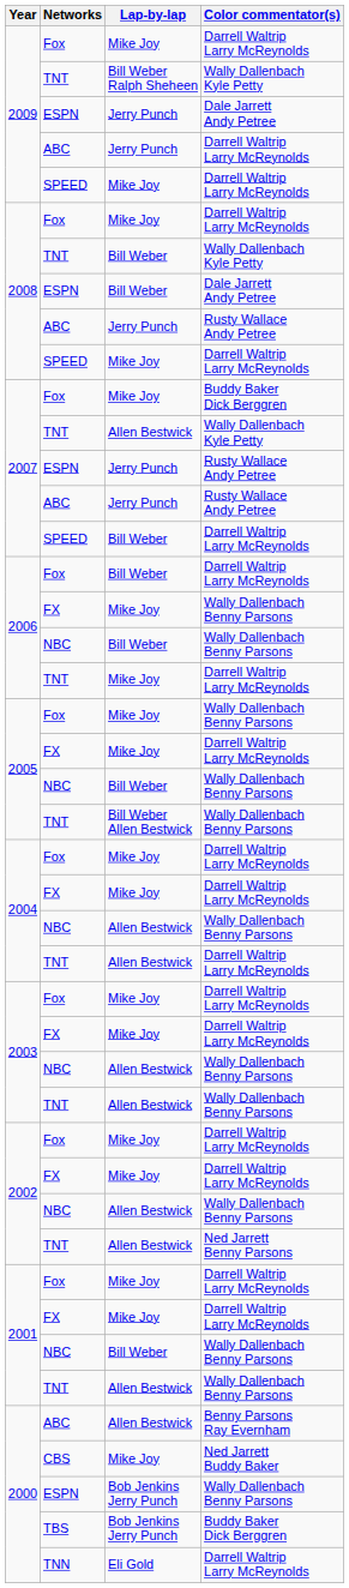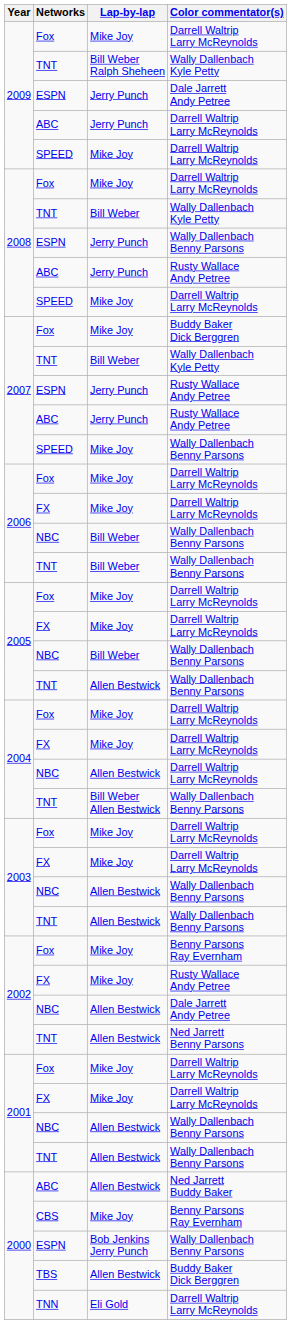 <table class=wikitable>
 <tr>
 <th>Year</th>
 <th>Networks</th>
 <th><a href='#'>Lap-by-lap</a></th>
 <th><a href='#'>Color commentator(s)</a></th>
 </tr>
 <tr>
 <td rowspan="5" nowrap=""><a href='#'>2009</a></td>
 <td><a href='#'>Fox</a></td>
 <td><a href='#'>Mike Joy</a></td>
 <td><a href='#'>Darrell Waltrip</a><br><a href='#'>Larry McReynolds</a></td>
 </tr>
 <tr>
 <td><a href='#'>TNT</a></td>
 <td><a href='#'>Bill Weber</a><br><a href='#'>Ralph Sheheen</a></td>
 <td><a href='#'>Wally Dallenbach</a><br><a href='#'>Kyle Petty</a></td>
 </tr>
 <tr>
 <td><a href='#'>ESPN</a></td>
 <td><a href='#'>Jerry Punch</a></td>
 <td><a href='#'>Dale Jarrett</a><br><a href='#'>Andy Petree</a></td>
 </tr>
 <tr>
 <td><a href='#'>ABC</a></td>
 <td><a href='#'>Jerry Punch</a></td>
 <td><a href='#'>Darrell Waltrip</a><br><a href='#'>Larry McReynolds</a></td>
 </tr>
 <tr>
 <td><a href='#'>SPEED</a></td>
 <td><a href='#'>Mike Joy</a></td>
 <td><a href='#'>Darrell Waltrip</a><br><a href='#'>Larry McReynolds</a></td>
 </tr>
 <tr>
 <td rowspan="5" nowrap=""><a href='#'>2008</a></td>
 <td><a href='#'>Fox</a></td>
 <td><a href='#'>Mike Joy</a></td>
 <td><a href='#'>Darrell Waltrip</a><br><a href='#'>Larry McReynolds</a></td>
 </tr>
 <tr>
 <td><a href='#'>TNT</a></td>
 <td><a href='#'>Bill Weber</a></td>
 <td><a href='#'>Wally Dallenbach</a><br><a href='#'>Kyle Petty</a></td>
 </tr>
 <tr>
 <td><a href='#'>ESPN</a></td>
-<td><a href='#'>Bill Weber</a></td>
-<td><a href='#'>Dale Jarrett</a><br><a href='#'>Andy Petree</a></td>
+<td><a href='#'>Jerry Punch</a></td>
+<td><a href='#'>Wally Dallenbach</a><br><a href='#'>Benny Parsons</a></td>
 </tr>
 <tr>
 <td><a href='#'>ABC</a></td>
 <td><a href='#'>Jerry Punch</a></td>
 <td><a href='#'>Rusty Wallace</a><br><a href='#'>Andy Petree</a></td>
 </tr>
 <tr>
 <td><a href='#'>SPEED</a></td>
 <td><a href='#'>Mike Joy</a></td>
 <td><a href='#'>Darrell Waltrip</a><br><a href='#'>Larry McReynolds</a></td>
 </tr>
 <tr>
 <td rowspan="5" nowrap=""><a href='#'>2007</a></td>
 <td><a href='#'>Fox</a></td>
 <td><a href='#'>Mike Joy</a></td>
 <td><a href='#'>Buddy Baker</a><br><a href='#'>Dick Berggren</a></td>
 </tr>
 <tr>
 <td><a href='#'>TNT</a></td>
-<td><a href='#'>Allen Bestwick</a></td>
+<td><a href='#'>Bill Weber</a></td>
 <td><a href='#'>Wally Dallenbach</a><br><a href='#'>Kyle Petty</a></td>
 </tr>
 <tr>
 <td><a href='#'>ESPN</a></td>
 <td><a href='#'>Jerry Punch</a></td>
 <td><a href='#'>Rusty Wallace</a><br><a href='#'>Andy Petree</a></td>
 </tr>
 <tr>
 <td><a href='#'>ABC</a></td>
 <td><a href='#'>Jerry Punch</a></td>
 <td><a href='#'>Rusty Wallace</a><br><a href='#'>Andy Petree</a></td>
 </tr>
 <tr>
 <td><a href='#'>SPEED</a></td>
-<td><a href='#'>Bill Weber</a></td>
-<td><a href='#'>Darrell Waltrip</a><br><a href='#'>Larry McReynolds</a></td>
+<td><a href='#'>Mike Joy</a></td>
+<td><a href='#'>Wally Dallenbach</a><br><a href='#'>Benny Parsons</a></td>
 </tr>
 <tr>
 <td rowspan="4" nowrap=""><a href='#'>2006</a></td>
 <td><a href='#'>Fox</a></td>
-<td><a href='#'>Bill Weber</a></td>
-<td><a href='#'>Darrell Waltrip</a><br><a href='#'>Larry McReynolds</a></td>
-</tr>
-<tr>
-<td><a href='#'>FX</a></td>
-<td><a href='#'>Mike Joy</a></td>
-<td><a href='#'>Wally Dallenbach</a><br><a href='#'>Benny Parsons</a></td>
-</tr>
-<tr>
-<td><a href='#'>NBC</a></td>
-<td><a href='#'>Bill Weber</a></td>
-<td><a href='#'>Wally Dallenbach</a><br><a href='#'>Benny Parsons</a></td>
-</tr>
-<tr>
-<td><a href='#'>TNT</a></td>
 <td><a href='#'>Mike Joy</a></td>
 <td><a href='#'>Darrell Waltrip</a><br><a href='#'>Larry McReynolds</a></td>
-</tr>
-<tr>
-<td rowspan="4" nowrap=""><a href='#'>2005</a></td>
-<td><a href='#'>Fox</a></td>
-<td><a href='#'>Mike Joy</a></td>
-<td><a href='#'>Wally Dallenbach</a><br><a href='#'>Benny Parsons</a></td>
 </tr>
 <tr>
 <td><a href='#'>FX</a></td>
 <td><a href='#'>Mike Joy</a></td>
 <td><a href='#'>Darrell Waltrip</a><br><a href='#'>Larry McReynolds</a></td>
 </tr>
 <tr>
 <td><a href='#'>NBC</a></td>
 <td><a href='#'>Bill Weber</a></td>
 <td><a href='#'>Wally Dallenbach</a><br><a href='#'>Benny Parsons</a></td>
 </tr>
 <tr>
 <td><a href='#'>TNT</a></td>
-<td><a href='#'>Bill Weber</a><br><a href='#'>Allen Bestwick</a></td>
+<td><a href='#'>Bill Weber</a></td>
+<td><a href='#'>Wally Dallenbach</a><br><a href='#'>Benny Parsons</a></td>
+</tr>
+<tr>
+<td rowspan="4" nowrap=""><a href='#'>2005</a></td>
+<td><a href='#'>Fox</a></td>
+<td><a href='#'>Mike Joy</a></td>
+<td><a href='#'>Darrell Waltrip</a><br><a href='#'>Larry McReynolds</a></td>
+</tr>
+<tr>
+<td><a href='#'>FX</a></td>
+<td><a href='#'>Mike Joy</a></td>
+<td><a href='#'>Darrell Waltrip</a><br><a href='#'>Larry McReynolds</a></td>
+</tr>
+<tr>
+<td><a href='#'>NBC</a></td>
+<td><a href='#'>Bill Weber</a></td>
+<td><a href='#'>Wally Dallenbach</a><br><a href='#'>Benny Parsons</a></td>
+</tr>
+<tr>
+<td><a href='#'>TNT</a></td>
+<td><a href='#'>Allen Bestwick</a></td>
 <td><a href='#'>Wally Dallenbach</a><br><a href='#'>Benny Parsons</a></td>
 </tr>
 <tr>
 <td rowspan="4" nowrap=""><a href='#'>2004</a></td>
 <td><a href='#'>Fox</a></td>
 <td><a href='#'>Mike Joy</a></td>
 <td><a href='#'>Darrell Waltrip</a><br><a href='#'>Larry McReynolds</a></td>
 </tr>
 <tr>
 <td><a href='#'>FX</a></td>
 <td><a href='#'>Mike Joy</a></td>
 <td><a href='#'>Darrell Waltrip</a><br><a href='#'>Larry McReynolds</a></td>
 </tr>
 <tr>
 <td><a href='#'>NBC</a></td>
 <td><a href='#'>Allen Bestwick</a></td>
-<td><a href='#'>Wally Dallenbach</a><br><a href='#'>Benny Parsons</a></td>
+<td><a href='#'>Darrell Waltrip</a><br><a href='#'>Larry McReynolds</a></td>
 </tr>
 <tr>
 <td><a href='#'>TNT</a></td>
-<td><a href='#'>Allen Bestwick</a></td>
-<td><a href='#'>Darrell Waltrip</a><br><a href='#'>Larry McReynolds</a></td>
+<td><a href='#'>Bill Weber</a><br><a href='#'>Allen Bestwick</a></td>
+<td><a href='#'>Wally Dallenbach</a><br><a href='#'>Benny Parsons</a></td>
 </tr>
 <tr>
 <td rowspan="4" nowrap=""><a href='#'>2003</a></td>
 <td><a href='#'>Fox</a></td>
 <td><a href='#'>Mike Joy</a></td>
 <td><a href='#'>Darrell Waltrip</a><br><a href='#'>Larry McReynolds</a></td>
 </tr>
 <tr>
 <td><a href='#'>FX</a></td>
 <td><a href='#'>Mike Joy</a></td>
 <td><a href='#'>Darrell Waltrip</a><br><a href='#'>Larry McReynolds</a></td>
 </tr>
 <tr>
 <td><a href='#'>NBC</a></td>
 <td><a href='#'>Allen Bestwick</a></td>
 <td><a href='#'>Wally Dallenbach</a><br><a href='#'>Benny Parsons</a></td>
 </tr>
 <tr>
 <td><a href='#'>TNT</a></td>
 <td><a href='#'>Allen Bestwick</a></td>
 <td><a href='#'>Wally Dallenbach</a><br><a href='#'>Benny Parsons</a></td>
 </tr>
 <tr>
 <td rowspan="4" nowrap=""><a href='#'>2002</a></td>
 <td><a href='#'>Fox</a></td>
 <td><a href='#'>Mike Joy</a></td>
-<td><a href='#'>Darrell Waltrip</a><br><a href='#'>Larry McReynolds</a></td>
+<td><a href='#'>Benny Parsons</a><br><a href='#'>Ray Evernham</a></td>
 </tr>
 <tr>
 <td><a href='#'>FX</a></td>
 <td><a href='#'>Mike Joy</a></td>
-<td><a href='#'>Darrell Waltrip</a><br><a href='#'>Larry McReynolds</a></td>
+<td><a href='#'>Rusty Wallace</a><br><a href='#'>Andy Petree</a></td>
 </tr>
 <tr>
 <td><a href='#'>NBC</a></td>
 <td><a href='#'>Allen Bestwick</a></td>
-<td><a href='#'>Wally Dallenbach</a><br><a href='#'>Benny Parsons</a></td>
+<td><a href='#'>Dale Jarrett</a><br><a href='#'>Andy Petree</a></td>
 </tr>
 <tr>
 <td><a href='#'>TNT</a></td>
 <td><a href='#'>Allen Bestwick</a></td>
 <td><a href='#'>Ned Jarrett</a><br><a href='#'>Benny Parsons</a></td>
 </tr>
 <tr>
 <td rowspan="4" nowrap=""><a href='#'>2001</a></td>
 <td><a href='#'>Fox</a></td>
 <td><a href='#'>Mike Joy</a></td>
 <td><a href='#'>Darrell Waltrip</a><br><a href='#'>Larry McReynolds</a></td>
 </tr>
 <tr>
 <td><a href='#'>FX</a></td>
 <td><a href='#'>Mike Joy</a></td>
 <td><a href='#'>Darrell Waltrip</a><br><a href='#'>Larry McReynolds</a></td>
 </tr>
 <tr>
 <td><a href='#'>NBC</a></td>
-<td><a href='#'>Bill Weber</a></td>
+<td><a href='#'>Allen Bestwick</a></td>
 <td><a href='#'>Wally Dallenbach</a><br><a href='#'>Benny Parsons</a></td>
 </tr>
 <tr>
 <td><a href='#'>TNT</a></td>
 <td><a href='#'>Allen Bestwick</a></td>
 <td><a href='#'>Wally Dallenbach</a><br><a href='#'>Benny Parsons</a></td>
 </tr>
 <tr>
 <td rowspan="5" nowrap=""><a href='#'>2000</a></td>
 <td><a href='#'>ABC</a></td>
 <td><a href='#'>Allen Bestwick</a></td>
-<td><a href='#'>Benny Parsons</a><br><a href='#'>Ray Evernham</a></td>
+<td><a href='#'>Ned Jarrett</a><br><a href='#'>Buddy Baker</a></td>
 </tr>
 <tr>
 <td><a href='#'>CBS</a></td>
 <td><a href='#'>Mike Joy</a></td>
-<td><a href='#'>Ned Jarrett</a><br><a href='#'>Buddy Baker</a></td>
+<td><a href='#'>Benny Parsons</a><br><a href='#'>Ray Evernham</a></td>
 </tr>
 <tr>
 <td><a href='#'>ESPN</a></td>
 <td><a href='#'>Bob Jenkins</a><br><a href='#'>Jerry Punch</a></td>
 <td><a href='#'>Wally Dallenbach</a><br><a href='#'>Benny Parsons</a></td>
 </tr>
 <tr>
 <td><a href='#'>TBS</a></td>
-<td><a href='#'>Bob Jenkins</a><br><a href='#'>Jerry Punch</a></td>
+<td><a href='#'>Allen Bestwick</a></td>
 <td><a href='#'>Buddy Baker</a><br><a href='#'>Dick Berggren</a></td>
 </tr>
 <tr>
 <td><a href='#'>TNN</a></td>
 <td><a href='#'>Eli Gold</a></td>
 <td><a href='#'>Darrell Waltrip</a><br><a href='#'>Larry McReynolds</a></td>
 </tr>
 </table>
